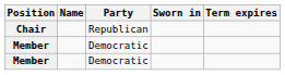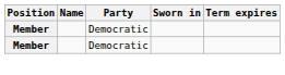 <table class="wikitable sortable plainrowheaders" style="text-align:center">
 <tr>
 <th>Position</th>
 <th>Name</th>
 <th>Party</th>
 <th>Sworn in</th>
 <th>Term expires</th>
-</tr>
-<tr>
-<th>Chair</th>
-<td></td>
-<td>Republican</td>
-<td></td>
-<td></td>
 </tr>
 <tr>
 <th>Member</th>
 <td></td>
 <td>Democratic</td>
 <td></td>
 <td></td>
 </tr>
 <tr>
 <th>Member</th>
 <td></td>
 <td>Democratic</td>
 <td></td>
 <td></td>
 </tr>
 </table>
